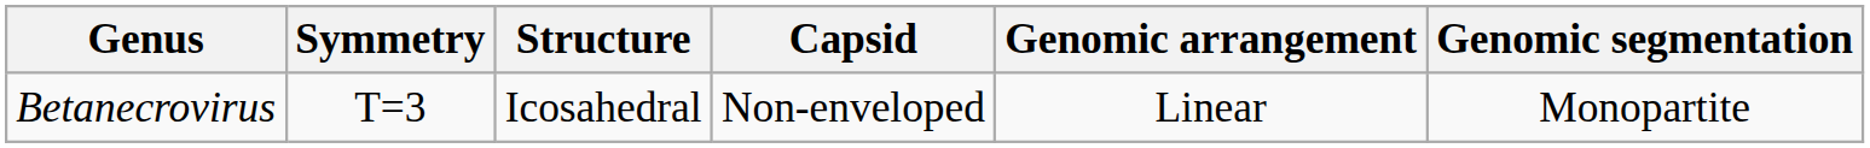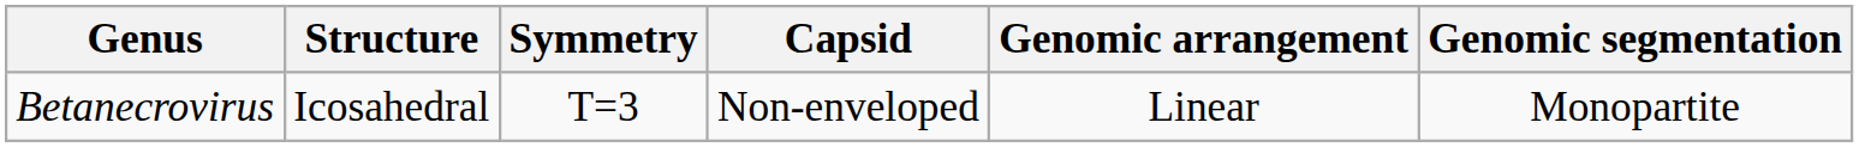 <table class="wikitable sortable" style="text-align:center">
 <tr>
 <th>Genus</th>
+<th>Structure</th>
 <th>Symmetry</th>
-<th>Structure</th>
 <th>Capsid</th>
 <th>Genomic arrangement</th>
 <th>Genomic segmentation</th>
 </tr>
 <tr>
 <td><em>Betanecrovirus</em></td>
+<td>Icosahedral</td>
 <td>T=3</td>
-<td>Icosahedral</td>
 <td>Non-enveloped</td>
 <td>Linear</td>
 <td>Monopartite</td>
 </tr>
 </table>
